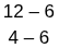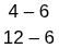 <table style="text-align:center">
 <tr>
 <th width=200></th>
 <th width=100></th>
 <th width=200></th>
 </tr>
 <tr>
+<td align=right></td>
+<td>4 – 6</td>
+<td align=left><strong></strong></td>
+</tr>
+<tr>
 <td align=right><strong></strong></td>
 <td>12 – 6</td>
 <td align=left></td>
 </tr>
-<tr>
-<td align=right></td>
-<td>4 – 6</td>
-<td align=left><strong></strong></td>
-</tr>
 </table>
